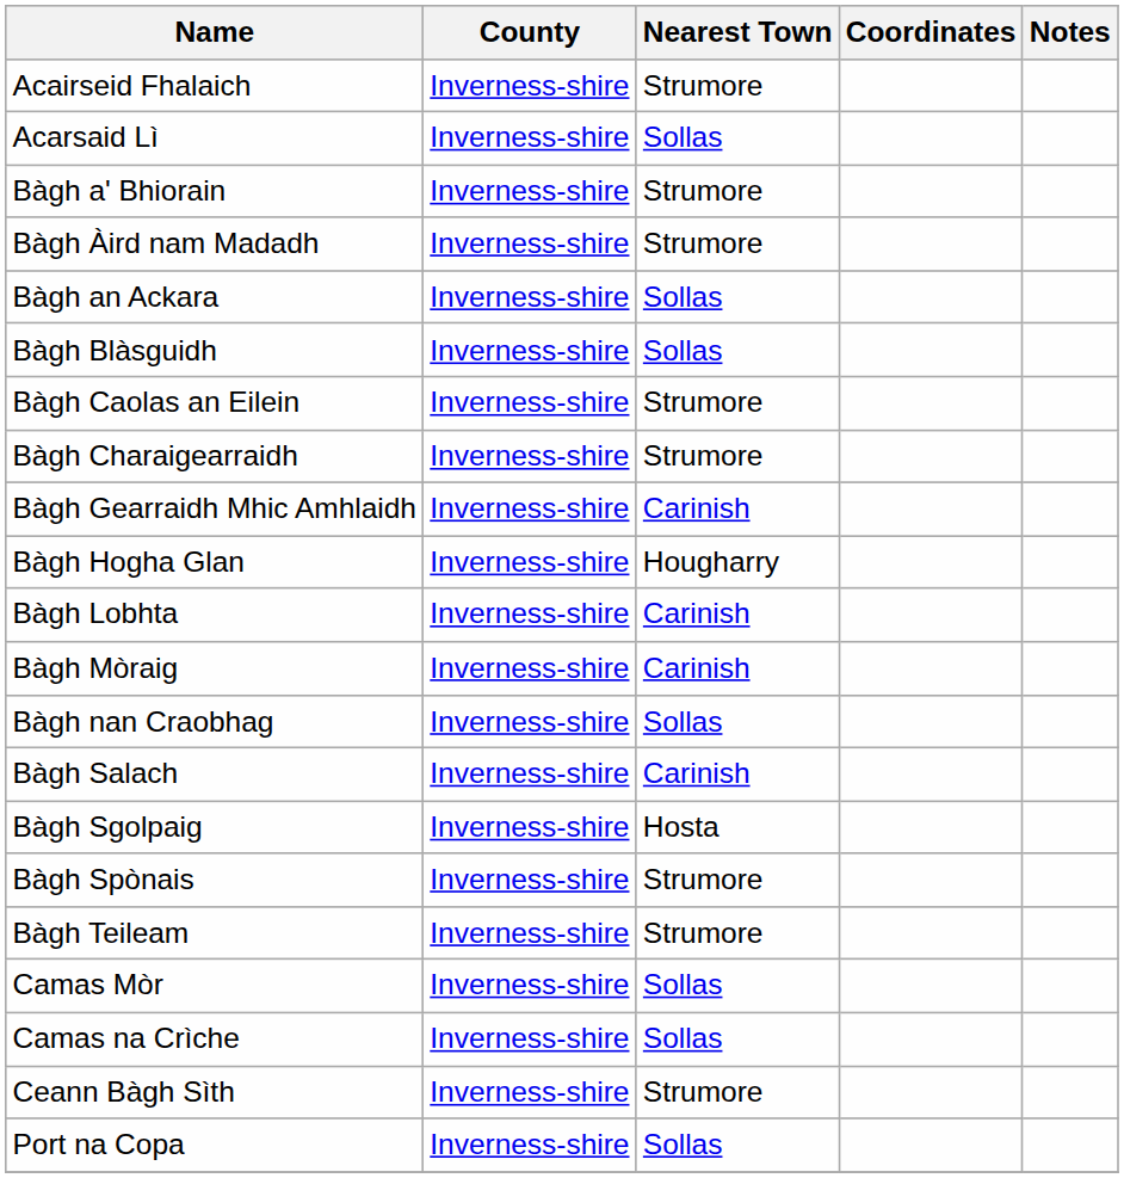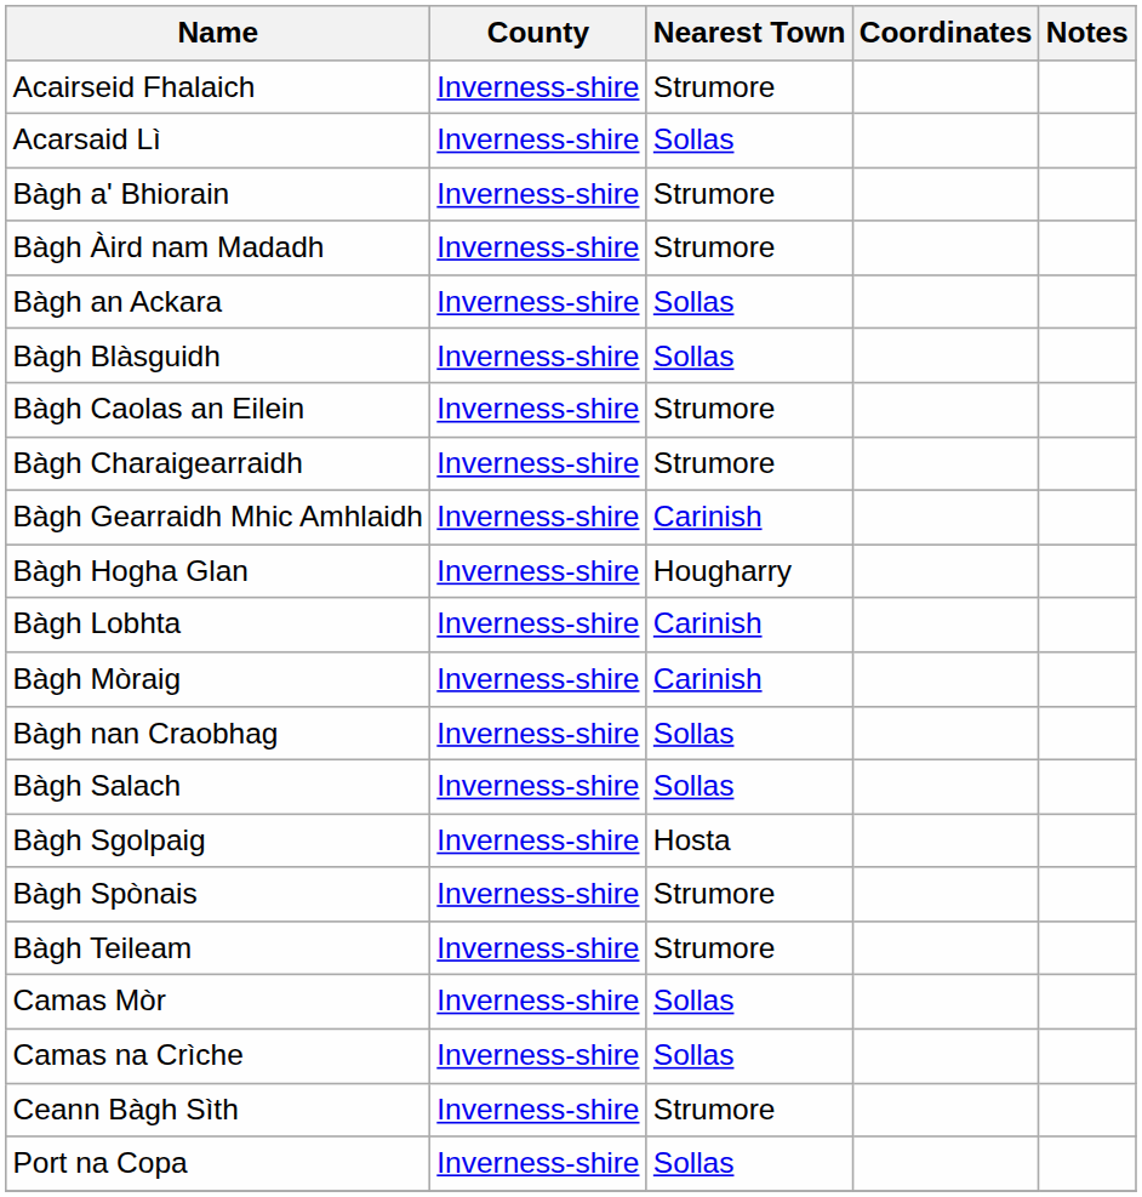 <table class="wikitable sortable" style="table-layout:fixed;background-color:#FEFEFE;font-size:95%;padding:0.30em;line-height:1.35em;">
 <tr>
 <th scope="col">Name</th>
 <th scope="col">County</th>
 <th scope="col">Nearest Town</th>
 <th scope="col" data-sort-type="number">Coordinates</th>
 <th scope="col">Notes</th>
 </tr>
 <tr>
 <td>Acairseid Fhalaich</td>
 <td><a href='#'>Inverness-shire</a></td>
 <td>Strumore</td>
 <td></td>
 <td></td>
 </tr>
 <tr>
 <td>Acarsaid Lì</td>
 <td><a href='#'>Inverness-shire</a></td>
 <td><a href='#'>Sollas</a></td>
 <td></td>
 <td></td>
 </tr>
 <tr>
 <td>Bàgh a' Bhiorain</td>
 <td><a href='#'>Inverness-shire</a></td>
 <td>Strumore</td>
 <td></td>
 <td></td>
 </tr>
 <tr>
 <td>Bàgh Àird nam Madadh</td>
 <td><a href='#'>Inverness-shire</a></td>
 <td>Strumore</td>
 <td></td>
 <td></td>
 </tr>
 <tr>
 <td>Bàgh an Ackara</td>
 <td><a href='#'>Inverness-shire</a></td>
 <td><a href='#'>Sollas</a></td>
 <td></td>
 <td></td>
 </tr>
 <tr>
 <td>Bàgh Blàsguidh</td>
 <td><a href='#'>Inverness-shire</a></td>
 <td><a href='#'>Sollas</a></td>
 <td></td>
 <td></td>
 </tr>
 <tr>
 <td>Bàgh Caolas an Eilein</td>
 <td><a href='#'>Inverness-shire</a></td>
 <td>Strumore</td>
 <td></td>
 <td></td>
 </tr>
 <tr>
 <td>Bàgh Charaigearraidh</td>
 <td><a href='#'>Inverness-shire</a></td>
 <td>Strumore</td>
 <td></td>
 <td></td>
 </tr>
 <tr>
 <td>Bàgh Gearraidh Mhic Amhlaidh</td>
 <td><a href='#'>Inverness-shire</a></td>
 <td><a href='#'>Carinish</a></td>
 <td></td>
 <td></td>
 </tr>
 <tr>
 <td>Bàgh Hogha Glan</td>
 <td><a href='#'>Inverness-shire</a></td>
 <td>Hougharry</td>
 <td></td>
 <td></td>
 </tr>
 <tr>
 <td>Bàgh Lobhta</td>
 <td><a href='#'>Inverness-shire</a></td>
 <td><a href='#'>Carinish</a></td>
 <td></td>
 <td></td>
 </tr>
 <tr>
 <td>Bàgh Mòraig</td>
 <td><a href='#'>Inverness-shire</a></td>
 <td><a href='#'>Carinish</a></td>
 <td></td>
 <td></td>
 </tr>
 <tr>
 <td>Bàgh nan Craobhag</td>
 <td><a href='#'>Inverness-shire</a></td>
 <td><a href='#'>Sollas</a></td>
 <td></td>
 <td></td>
 </tr>
 <tr>
 <td>Bàgh Salach</td>
 <td><a href='#'>Inverness-shire</a></td>
-<td><a href='#'>Carinish</a></td>
+<td><a href='#'>Sollas</a></td>
 <td></td>
 <td></td>
 </tr>
 <tr>
 <td>Bàgh Sgolpaig</td>
 <td><a href='#'>Inverness-shire</a></td>
 <td>Hosta</td>
 <td></td>
 <td></td>
 </tr>
 <tr>
 <td>Bàgh Spònais</td>
 <td><a href='#'>Inverness-shire</a></td>
 <td>Strumore</td>
 <td></td>
 <td></td>
 </tr>
 <tr>
 <td>Bàgh Teileam</td>
 <td><a href='#'>Inverness-shire</a></td>
 <td>Strumore</td>
 <td></td>
 <td></td>
 </tr>
 <tr>
 <td>Camas Mòr</td>
 <td><a href='#'>Inverness-shire</a></td>
 <td><a href='#'>Sollas</a></td>
 <td></td>
 <td></td>
 </tr>
 <tr>
 <td>Camas na Crìche</td>
 <td><a href='#'>Inverness-shire</a></td>
 <td><a href='#'>Sollas</a></td>
 <td></td>
 <td></td>
 </tr>
 <tr>
 <td>Ceann Bàgh Sìth</td>
 <td><a href='#'>Inverness-shire</a></td>
 <td>Strumore</td>
 <td></td>
 <td></td>
 </tr>
 <tr>
 <td>Port na Copa</td>
 <td><a href='#'>Inverness-shire</a></td>
 <td><a href='#'>Sollas</a></td>
 <td></td>
 <td></td>
 </tr>
 <tr>
 </tr>
 </table>
